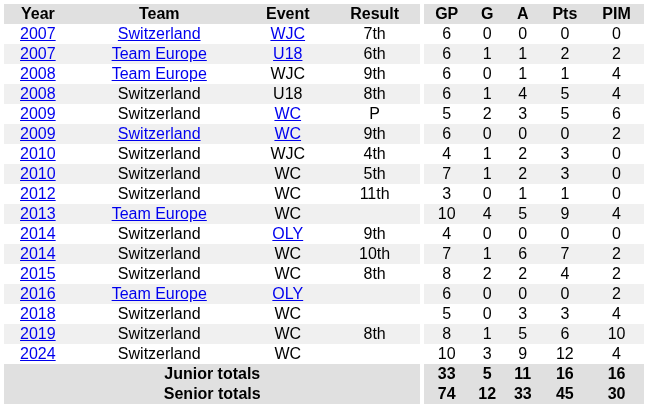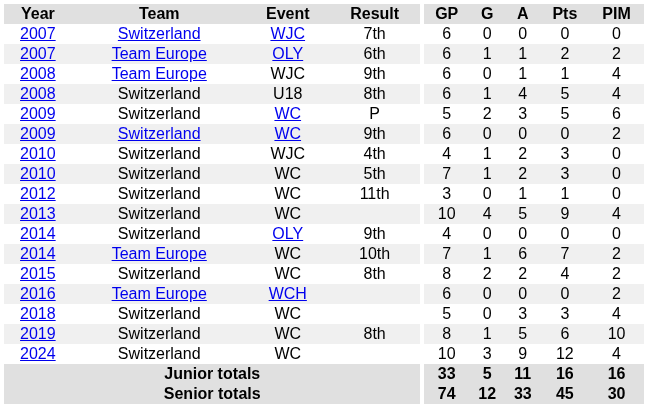 <table border="0" cellpadding="1" cellspacing="0" ID="Table3" style="text-align:center; width:40em">
 <tr bgcolor="#e0e0e0">
 <th>Year</th>
 <th>Team</th>
 <th>Event</th>
 <th>Result</th>
 <th rowspan="99" bgcolor="#fff"></th>
 <th>GP</th>
 <th>G</th>
 <th>A</th>
 <th>Pts</th>
 <th>PIM</th>
 </tr>
 <tr>
 <td><a href='#'>2007</a></td>
 <td><a href='#'>Switzerland</a></td>
 <td><a href='#'>WJC</a></td>
 <td>7th</td>
 <td>6</td>
 <td>0</td>
 <td>0</td>
 <td>0</td>
 <td>0</td>
 </tr>
 <tr bgcolor="#f0f0f0">
 <td><a href='#'>2007</a></td>
 <td><a href='#'>Team Europe</a></td>
-<td><a href='#'>U18</a></td>
+<td><a href='#'>OLY</a></td>
 <td>6th</td>
 <td>6</td>
 <td>1</td>
 <td>1</td>
 <td>2</td>
 <td>2</td>
 </tr>
 <tr>
 <td><a href='#'>2008</a></td>
 <td><a href='#'>Team Europe</a></td>
 <td>WJC</td>
 <td>9th</td>
 <td>6</td>
 <td>0</td>
 <td>1</td>
 <td>1</td>
 <td>4</td>
 </tr>
 <tr bgcolor="#f0f0f0">
 <td><a href='#'>2008</a></td>
 <td>Switzerland</td>
 <td>U18</td>
 <td>8th</td>
 <td>6</td>
 <td>1</td>
 <td>4</td>
 <td>5</td>
 <td>4</td>
 </tr>
 <tr>
 <td><a href='#'>2009</a></td>
 <td>Switzerland</td>
 <td><a href='#'>WC</a></td>
 <td>P</td>
 <td>5</td>
 <td>2</td>
 <td>3</td>
 <td>5</td>
 <td>6</td>
 </tr>
 <tr bgcolor="#f0f0f0">
 <td><a href='#'>2009</a></td>
 <td><a href='#'>Switzerland</a></td>
 <td><a href='#'>WC</a></td>
 <td>9th</td>
 <td>6</td>
 <td>0</td>
 <td>0</td>
 <td>0</td>
 <td>2</td>
 </tr>
 <tr>
 <td><a href='#'>2010</a></td>
 <td>Switzerland</td>
 <td>WJC</td>
 <td>4th</td>
 <td>4</td>
 <td>1</td>
 <td>2</td>
 <td>3</td>
 <td>0</td>
 </tr>
 <tr bgcolor="#f0f0f0">
 <td><a href='#'>2010</a></td>
 <td>Switzerland</td>
 <td>WC</td>
 <td>5th</td>
 <td>7</td>
 <td>1</td>
 <td>2</td>
 <td>3</td>
 <td>0</td>
 </tr>
 <tr>
 <td><a href='#'>2012</a></td>
 <td>Switzerland</td>
 <td>WC</td>
 <td>11th</td>
 <td>3</td>
 <td>0</td>
 <td>1</td>
 <td>1</td>
 <td>0</td>
 </tr>
 <tr bgcolor="#f0f0f0">
 <td><a href='#'>2013</a></td>
-<td><a href='#'>Team Europe</a></td>
+<td>Switzerland</td>
 <td>WC</td>
 <td></td>
 <td>10</td>
 <td>4</td>
 <td>5</td>
 <td>9</td>
 <td>4</td>
 </tr>
 <tr>
 <td><a href='#'>2014</a></td>
 <td>Switzerland</td>
 <td><a href='#'>OLY</a></td>
 <td>9th</td>
 <td>4</td>
 <td>0</td>
 <td>0</td>
 <td>0</td>
 <td>0</td>
 </tr>
 <tr bgcolor="#f0f0f0">
 <td><a href='#'>2014</a></td>
-<td>Switzerland</td>
+<td><a href='#'>Team Europe</a></td>
 <td>WC</td>
 <td>10th</td>
 <td>7</td>
 <td>1</td>
 <td>6</td>
 <td>7</td>
 <td>2</td>
 </tr>
 <tr>
 <td><a href='#'>2015</a></td>
 <td>Switzerland</td>
 <td>WC</td>
 <td>8th</td>
 <td>8</td>
 <td>2</td>
 <td>2</td>
 <td>4</td>
 <td>2</td>
 </tr>
 <tr bgcolor="#f0f0f0">
 <td><a href='#'>2016</a></td>
 <td><a href='#'>Team Europe</a></td>
-<td><a href='#'>OLY</a></td>
+<td><a href='#'>WCH</a></td>
 <td></td>
 <td>6</td>
 <td>0</td>
 <td>0</td>
 <td>0</td>
 <td>2</td>
 </tr>
 <tr>
 <td><a href='#'>2018</a></td>
 <td>Switzerland</td>
 <td>WC</td>
 <td></td>
 <td>5</td>
 <td>0</td>
 <td>3</td>
 <td>3</td>
 <td>4</td>
 </tr>
 <tr bgcolor="#f0f0f0">
 <td><a href='#'>2019</a></td>
 <td>Switzerland</td>
 <td>WC</td>
 <td>8th</td>
 <td>8</td>
 <td>1</td>
 <td>5</td>
 <td>6</td>
 <td>10</td>
 </tr>
 <tr>
 <td><a href='#'>2024</a></td>
 <td>Switzerland</td>
 <td>WC</td>
 <td></td>
 <td>10</td>
 <td>3</td>
 <td>9</td>
 <td>12</td>
 <td>4</td>
 </tr>
 <tr bgcolor="#e0e0e0">
 <th colspan=4>Junior totals</th>
 <th>33</th>
 <th>5</th>
 <th>11</th>
 <th>16</th>
 <th>16</th>
 </tr>
 <tr bgcolor="#e0e0e0">
 <th colspan=4>Senior totals</th>
 <th>74</th>
 <th>12</th>
 <th>33</th>
 <th>45</th>
 <th>30</th>
 </tr>
 </table>
